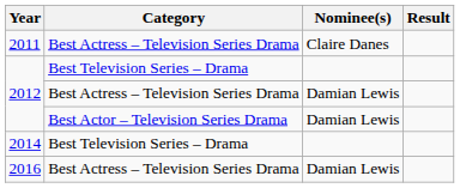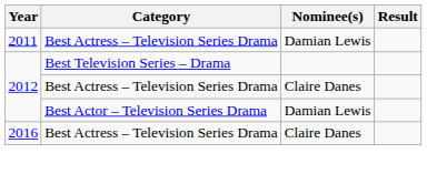 <table class="wikitable">
 <tr>
 <th>Year</th>
 <th>Category</th>
 <th>Nominee(s)</th>
 <th>Result</th>
 </tr>
 <tr>
 <td><a href='#'>2011</a></td>
 <td><a href='#'>Best Actress – Television Series Drama</a></td>
-<td>Claire Danes</td>
+<td>Damian Lewis</td>
 <td></td>
 </tr>
 <tr>
 <td rowspan="3"><a href='#'>2012</a></td>
 <td><a href='#'>Best Television Series – Drama</a></td>
 <td></td>
 <td></td>
 </tr>
 <tr>
 <td>Best Actress – Television Series Drama</td>
-<td>Damian Lewis</td>
+<td>Claire Danes</td>
 <td></td>
 </tr>
 <tr>
 <td><a href='#'>Best Actor – Television Series Drama</a></td>
 <td>Damian Lewis</td>
 <td></td>
 </tr>
 <tr>
-<td><a href='#'>2014</a></td>
-<td>Best Television Series – Drama</td>
-<td></td>
-<td></td>
-</tr>
-<tr>
 <td><a href='#'>2016</a></td>
 <td>Best Actress – Television Series Drama</td>
-<td>Damian Lewis</td>
+<td>Claire Danes</td>
 <td></td>
 </tr>
 </table>
